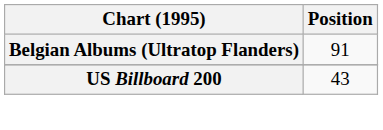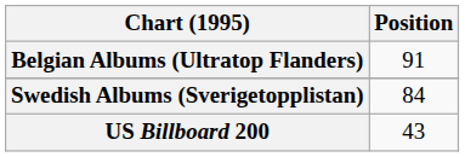 <table class="wikitable plainrowheaders">
 <tr>
 <th>Chart (1995)</th>
 <th>Position</th>
 </tr>
 <tr>
 <th scope="row">Belgian Albums (Ultratop Flanders)</th>
 <td style="text-align:center;">91</td>
 </tr>
 <tr>
 </tr>
 <tr>
+<th scope="row">Swedish Albums (Sverigetopplistan)</th>
+<td style="text-align:center;">84</td>
+</tr>
+<tr>
 <th scope="row">US <em>Billboard</em> 200</th>
 <td style="text-align:center;">43</td>
 </tr>
 </table>
